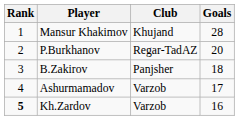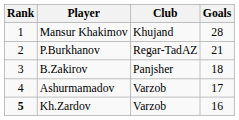 <table class="wikitable" style="text-align:center">
 <tr>
 <th>Rank</th>
 <th>Player</th>
 <th>Club</th>
 <th>Goals</th>
 </tr>
 <tr>
 <td>1</td>
 <td align="left"> Mansur Khakimov</td>
 <td align="left">Khujand</td>
 <td>28</td>
 </tr>
 <tr>
 <td>2</td>
 <td align="left"> P.Burkhanov</td>
 <td align="left">Regar-TadAZ</td>
-<td>20</td>
+<td>21</td>
 </tr>
 <tr>
 <td>3</td>
 <td align="left"> B.Zakirov</td>
 <td align="left">Panjsher</td>
 <td>18</td>
 </tr>
 <tr>
 <td>4</td>
 <td align="left"> Ashurmamadov</td>
 <td align="left">Varzob</td>
 <td>17</td>
 </tr>
 <tr>
 <td><strong>5</strong></td>
 <td align="left"> Kh.Zardov</td>
 <td align="left">Varzob</td>
 <td>16</td>
 </tr>
 </table>
